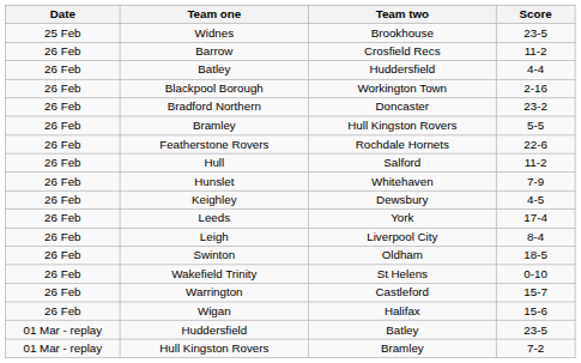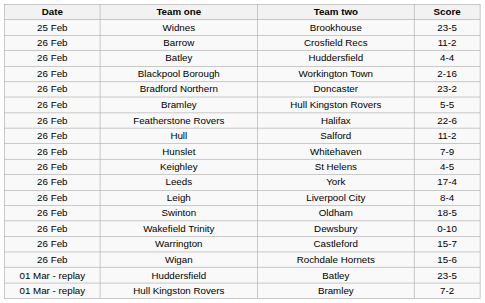 <table class="wikitable" style="text-align: center">
 <tr>
 <th width=150>Date</th>
 <th width=250>Team one</th>
 <th width=250>Team two</th>
 <th width=100>Score</th>
 </tr>
 <tr>
 <td>25 Feb</td>
 <td>Widnes</td>
 <td>Brookhouse</td>
 <td>23-5</td>
 </tr>
 <tr>
 <td>26 Feb</td>
 <td>Barrow</td>
 <td>Crosfield Recs</td>
 <td>11-2</td>
 </tr>
 <tr>
 <td>26 Feb</td>
 <td>Batley</td>
 <td>Huddersfield</td>
 <td>4-4</td>
 </tr>
 <tr>
 <td>26 Feb</td>
 <td>Blackpool Borough</td>
 <td>Workington Town</td>
 <td>2-16</td>
 </tr>
 <tr>
 <td>26 Feb</td>
 <td>Bradford Northern</td>
 <td>Doncaster</td>
 <td>23-2</td>
 </tr>
 <tr>
 <td>26 Feb</td>
 <td>Bramley</td>
 <td>Hull Kingston Rovers</td>
 <td>5-5</td>
 </tr>
 <tr>
 <td>26 Feb</td>
 <td>Featherstone Rovers</td>
-<td>Rochdale Hornets</td>
+<td>Halifax</td>
 <td>22-6</td>
 </tr>
 <tr>
 <td>26 Feb</td>
 <td>Hull</td>
 <td>Salford</td>
 <td>11-2</td>
 </tr>
 <tr>
 <td>26 Feb</td>
 <td>Hunslet</td>
 <td>Whitehaven</td>
 <td>7-9</td>
 </tr>
 <tr>
 <td>26 Feb</td>
 <td>Keighley</td>
-<td>Dewsbury</td>
+<td>St Helens</td>
 <td>4-5</td>
 </tr>
 <tr>
 <td>26 Feb</td>
 <td>Leeds</td>
 <td>York</td>
 <td>17-4</td>
 </tr>
 <tr>
 <td>26 Feb</td>
 <td>Leigh</td>
 <td>Liverpool City</td>
 <td>8-4</td>
 </tr>
 <tr>
 <td>26 Feb</td>
 <td>Swinton</td>
 <td>Oldham</td>
 <td>18-5</td>
 </tr>
 <tr>
 <td>26 Feb</td>
 <td>Wakefield Trinity</td>
-<td>St Helens</td>
+<td>Dewsbury</td>
 <td>0-10</td>
 </tr>
 <tr>
 <td>26 Feb</td>
 <td>Warrington</td>
 <td>Castleford</td>
 <td>15-7</td>
 </tr>
 <tr>
 <td>26 Feb</td>
 <td>Wigan</td>
-<td>Halifax</td>
+<td>Rochdale Hornets</td>
 <td>15-6</td>
 </tr>
 <tr>
 <td>01 Mar - replay</td>
 <td>Huddersfield</td>
 <td>Batley</td>
 <td>23-5</td>
 </tr>
 <tr>
 <td>01 Mar - replay</td>
 <td>Hull Kingston Rovers</td>
 <td>Bramley</td>
 <td>7-2</td>
 </tr>
 </table>
